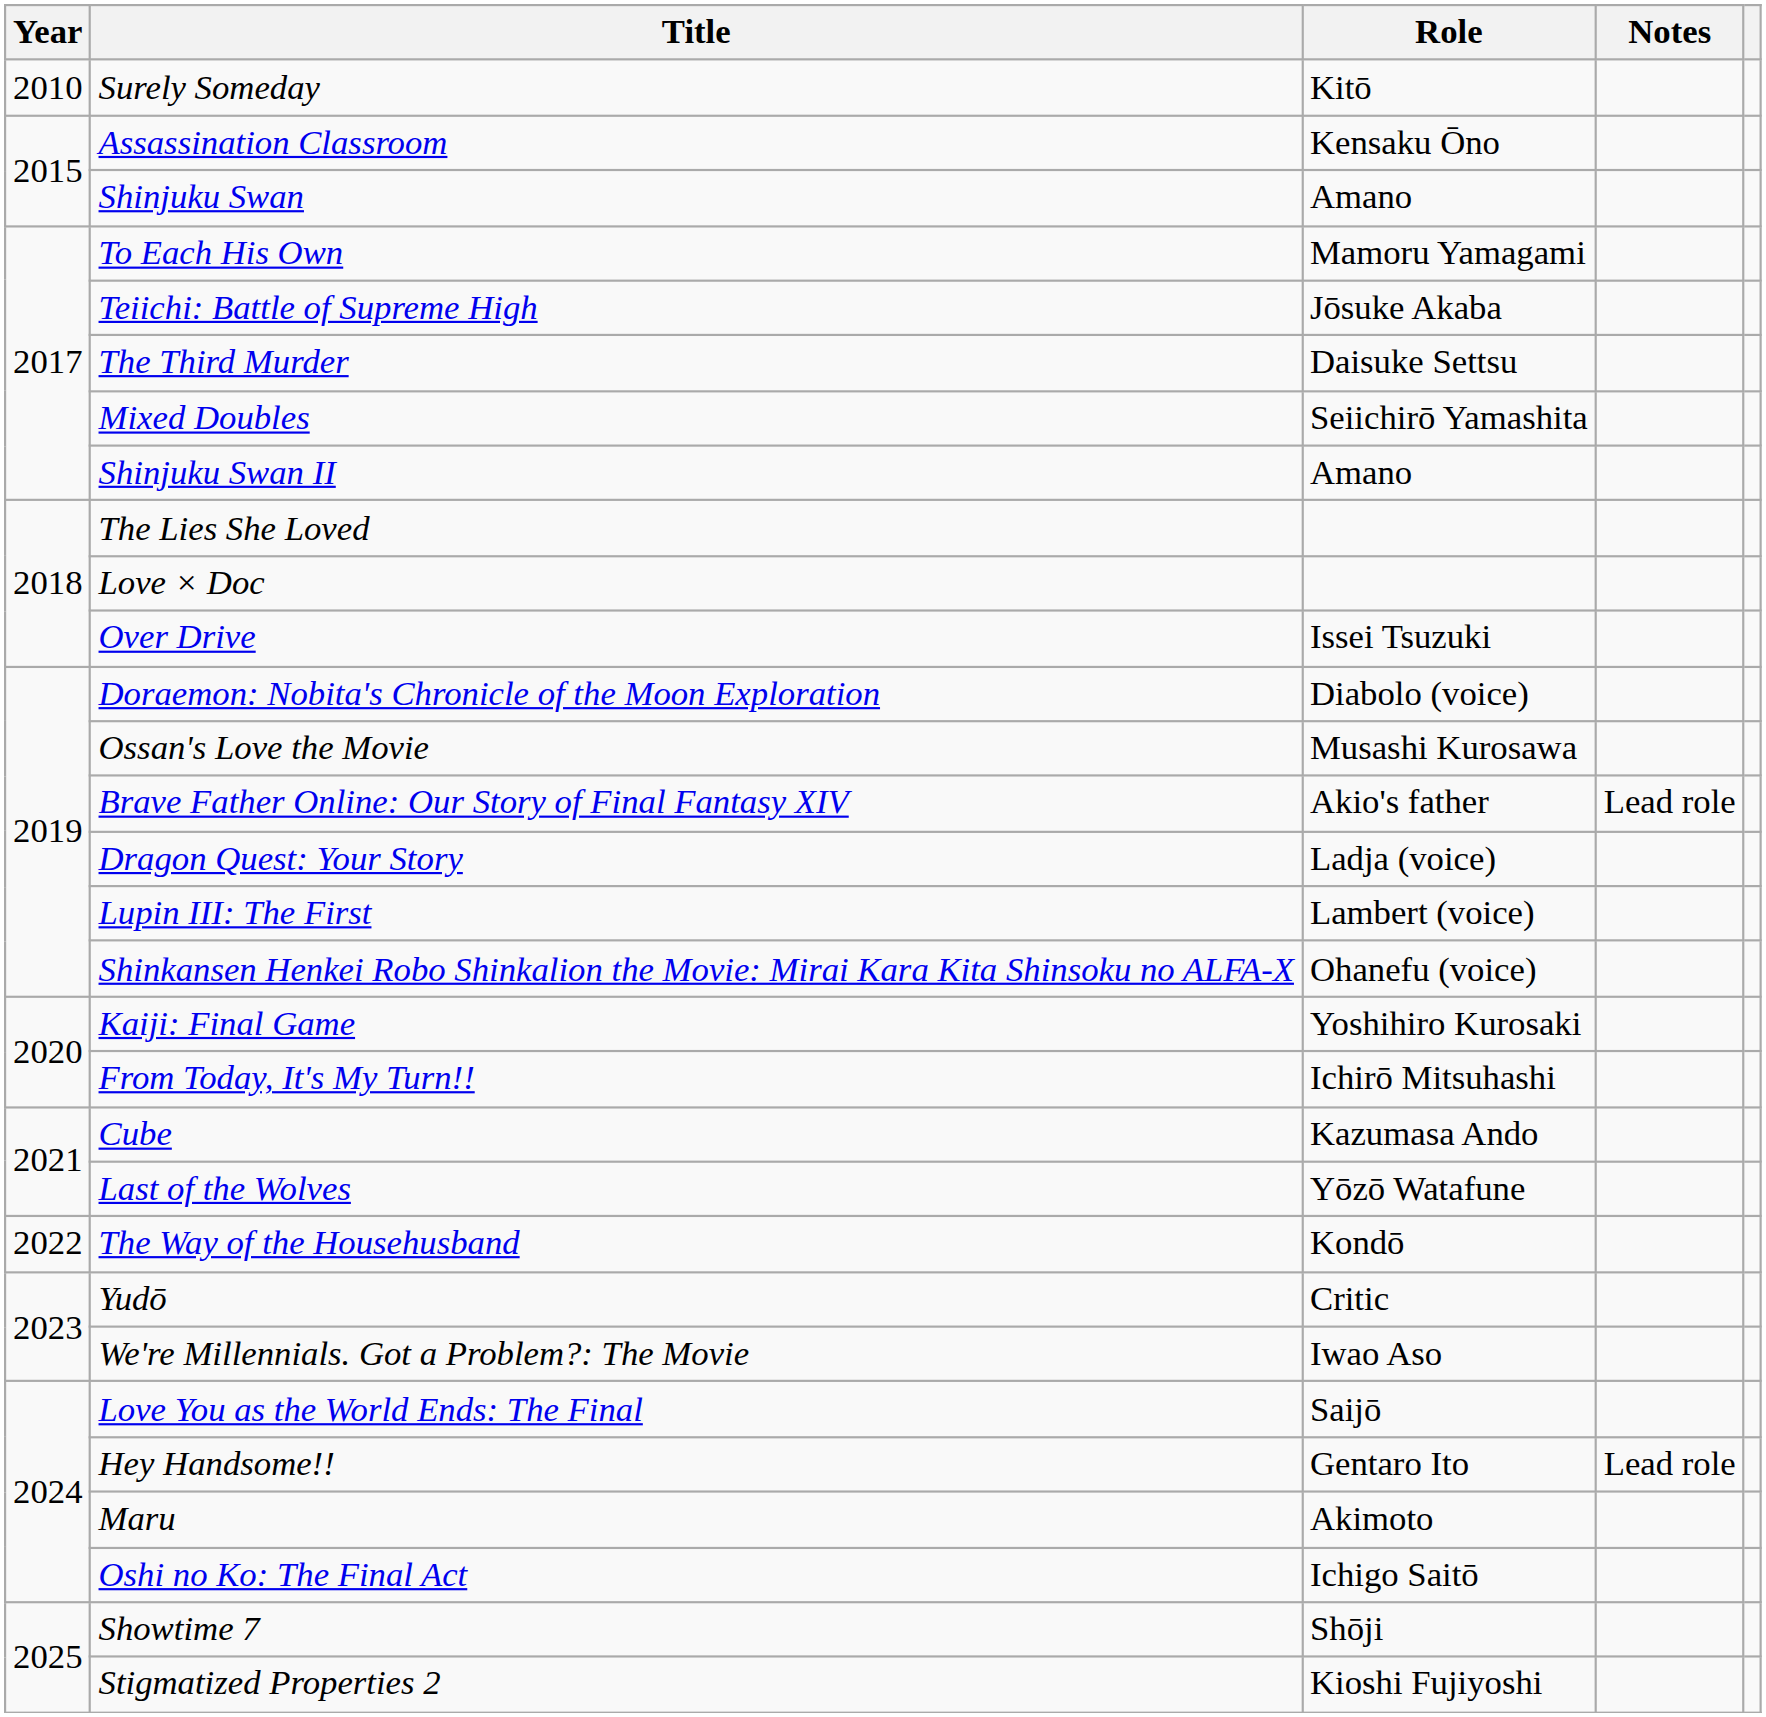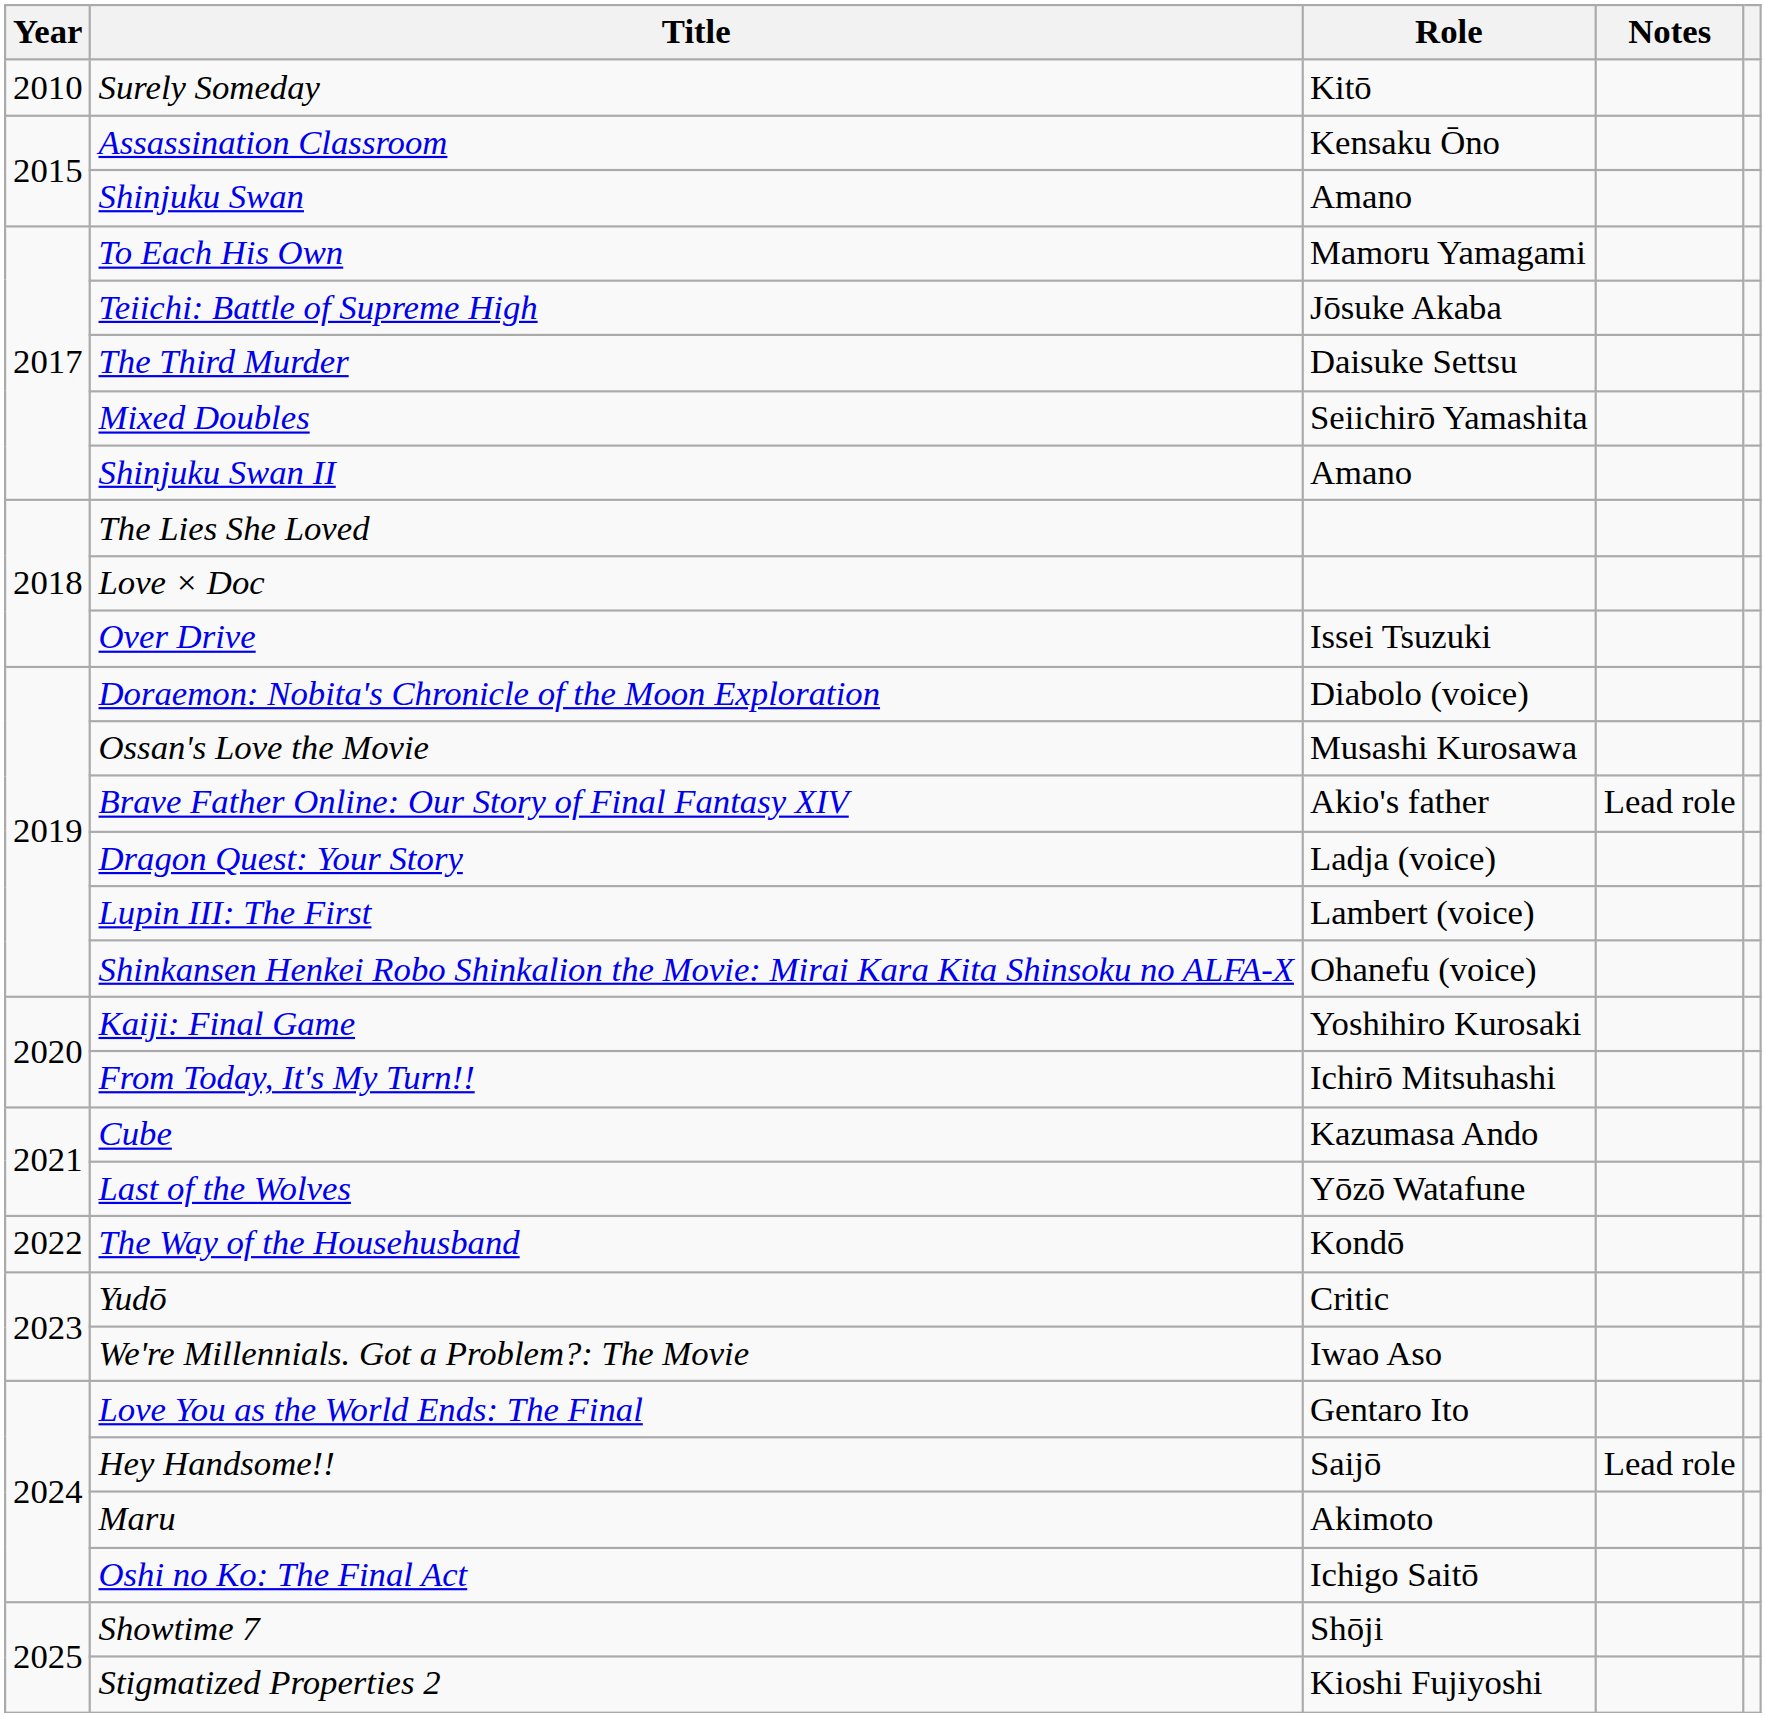 <table class="wikitable">
 <tr>
 <th>Year</th>
 <th>Title</th>
 <th>Role</th>
 <th>Notes</th>
 <th></th>
 </tr>
 <tr>
 <td>2010</td>
 <td><em>Surely Someday</em></td>
 <td>Kitō</td>
 <td></td>
 <td></td>
 </tr>
 <tr>
 <td rowspan="2">2015</td>
 <td><em><a href='#'>Assassination Classroom</a></em></td>
 <td>Kensaku Ōno</td>
 <td></td>
 <td></td>
 </tr>
 <tr>
 <td><em><a href='#'>Shinjuku Swan</a></em></td>
 <td>Amano</td>
 <td></td>
 <td></td>
 </tr>
 <tr>
 <td rowspan="5">2017</td>
 <td><em><a href='#'>To Each His Own</a></em></td>
 <td>Mamoru Yamagami</td>
 <td></td>
 <td></td>
 </tr>
 <tr>
 <td><em><a href='#'>Teiichi: Battle of Supreme High</a></em></td>
 <td>Jōsuke Akaba</td>
 <td></td>
 <td></td>
 </tr>
 <tr>
 <td><em><a href='#'>The Third Murder</a></em></td>
 <td>Daisuke Settsu</td>
 <td></td>
 <td></td>
 </tr>
 <tr>
 <td><em><a href='#'>Mixed Doubles</a></em></td>
 <td>Seiichirō Yamashita</td>
 <td></td>
 <td></td>
 </tr>
 <tr>
 <td><em><a href='#'>Shinjuku Swan II</a></em></td>
 <td>Amano</td>
 <td></td>
 <td></td>
 </tr>
 <tr>
 <td rowspan="3">2018</td>
 <td><em>The Lies She Loved</em></td>
 <td></td>
 <td></td>
 <td></td>
 </tr>
 <tr>
 <td><em>Love × Doc</em></td>
 <td></td>
 <td></td>
 <td></td>
 </tr>
 <tr>
 <td><em><a href='#'>Over Drive</a></em></td>
 <td>Issei Tsuzuki</td>
 <td></td>
 <td></td>
 </tr>
 <tr>
 <td rowspan="6">2019</td>
 <td><em><a href='#'>Doraemon: Nobita's Chronicle of the Moon Exploration</a></em></td>
 <td>Diabolo (voice)</td>
 <td></td>
 <td></td>
 </tr>
 <tr>
 <td><em>Ossan's Love the Movie</em></td>
 <td>Musashi Kurosawa</td>
 <td></td>
 <td></td>
 </tr>
 <tr>
 <td><em><a href='#'>Brave Father Online: Our Story of Final Fantasy XIV</a></em></td>
 <td>Akio's father</td>
 <td>Lead role</td>
 <td></td>
 </tr>
 <tr>
 <td><em><a href='#'>Dragon Quest: Your Story</a></em></td>
 <td>Ladja (voice)</td>
 <td></td>
 <td></td>
 </tr>
 <tr>
 <td><em><a href='#'>Lupin III: The First</a></em></td>
 <td>Lambert (voice)</td>
 <td></td>
 <td></td>
 </tr>
 <tr>
 <td><em><a href='#'>Shinkansen Henkei Robo Shinkalion the Movie: Mirai Kara Kita Shinsoku no ALFA-X</a></em></td>
 <td>Ohanefu (voice)</td>
 <td></td>
 <td></td>
 </tr>
 <tr>
 <td rowspan="2">2020</td>
 <td><em><a href='#'>Kaiji: Final Game</a></em></td>
 <td>Yoshihiro Kurosaki</td>
 <td></td>
 <td></td>
 </tr>
 <tr>
 <td><em><a href='#'>From Today, It's My Turn!!</a></em></td>
 <td>Ichirō Mitsuhashi</td>
 <td></td>
 <td></td>
 </tr>
 <tr>
 <td rowspan="2">2021</td>
 <td><em><a href='#'>Cube</a></em></td>
 <td>Kazumasa Ando</td>
 <td></td>
 <td></td>
 </tr>
 <tr>
 <td><em><a href='#'>Last of the Wolves</a></em></td>
 <td>Yōzō Watafune</td>
 <td></td>
 <td></td>
 </tr>
 <tr>
 <td>2022</td>
 <td><em><a href='#'>The Way of the Househusband</a></em></td>
 <td>Kondō</td>
 <td></td>
 <td></td>
 </tr>
 <tr>
 <td rowspan="2">2023</td>
 <td><em>Yudō</em></td>
 <td>Critic</td>
 <td></td>
 <td></td>
 </tr>
 <tr>
 <td><em>We're Millennials. Got a Problem?: The Movie</em></td>
 <td>Iwao Aso</td>
 <td></td>
 <td></td>
 </tr>
 <tr>
 <td rowspan="4">2024</td>
 <td><em><a href='#'>Love You as the World Ends: The Final</a></em></td>
-<td>Saijō</td>
+<td>Gentaro Ito</td>
 <td></td>
 <td></td>
 </tr>
 <tr>
 <td><em>Hey Handsome!!</em></td>
-<td>Gentaro Ito</td>
+<td>Saijō</td>
 <td>Lead role</td>
 <td></td>
 </tr>
 <tr>
 <td><em>Maru</em></td>
 <td>Akimoto</td>
 <td></td>
 <td></td>
 </tr>
 <tr>
 <td><em><a href='#'>Oshi no Ko: The Final Act</a></em></td>
 <td>Ichigo Saitō</td>
 <td></td>
 <td></td>
 </tr>
 <tr>
 <td rowspan=2>2025</td>
 <td><em>Showtime 7</em></td>
 <td>Shōji</td>
 <td></td>
 <td></td>
 </tr>
 <tr>
 <td><em>Stigmatized Properties 2</em></td>
 <td>Kioshi Fujiyoshi</td>
 <td></td>
 <td></td>
 </tr>
 <tr>
 </tr>
 </table>
